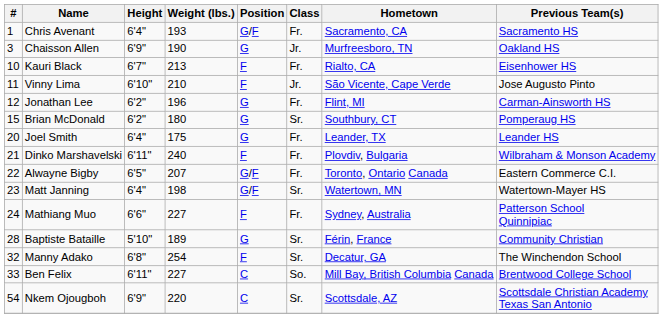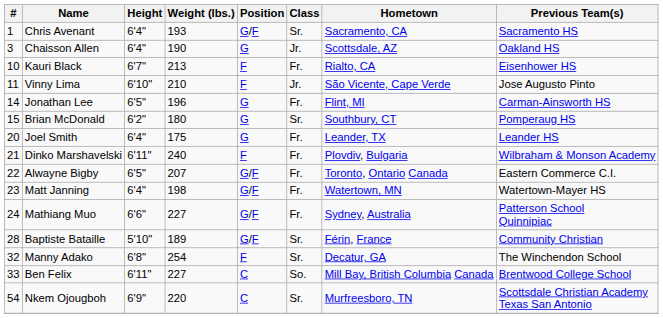 <table class="wikitable" style="font-size: 90%">
 <tr>
 <th>#</th>
 <th>Name</th>
 <th>Height</th>
 <th>Weight (lbs.)</th>
 <th>Position</th>
 <th>Class</th>
 <th>Hometown</th>
 <th>Previous Team(s)</th>
 </tr>
 <tr>
 <td>1</td>
 <td>Chris Avenant</td>
 <td>6'4"</td>
 <td>193</td>
 <td><a href='#'>G</a>/<a href='#'>F</a></td>
-<td>Fr.</td>
+<td>Sr.</td>
 <td><a href='#'>Sacramento, CA</a></td>
 <td><a href='#'>Sacramento HS</a></td>
 </tr>
 <tr>
 <td>3</td>
 <td>Chaisson Allen</td>
-<td>6'9"</td>
+<td>6'4"</td>
 <td>190</td>
 <td><a href='#'>G</a></td>
 <td>Jr.</td>
-<td><a href='#'>Murfreesboro, TN</a></td>
+<td><a href='#'>Scottsdale, AZ</a></td>
 <td><a href='#'>Oakland HS</a></td>
 </tr>
 <tr>
 <td>10</td>
 <td>Kauri Black</td>
 <td>6'7"</td>
 <td>213</td>
 <td><a href='#'>F</a></td>
 <td>Fr.</td>
 <td><a href='#'>Rialto, CA</a></td>
 <td><a href='#'>Eisenhower HS</a></td>
 </tr>
 <tr>
 <td>11</td>
 <td>Vinny Lima</td>
 <td>6'10"</td>
 <td>210</td>
 <td><a href='#'>F</a></td>
 <td>Jr.</td>
 <td><a href='#'>São Vicente, Cape Verde</a></td>
 <td>Jose Augusto Pinto</td>
 </tr>
 <tr>
-<td>12</td>
+<td>14</td>
 <td>Jonathan Lee</td>
-<td>6'2"</td>
+<td>6'5"</td>
 <td>196</td>
 <td><a href='#'>G</a></td>
 <td>Fr.</td>
 <td><a href='#'>Flint, MI</a></td>
 <td><a href='#'>Carman-Ainsworth HS</a></td>
 </tr>
 <tr>
 <td>15</td>
 <td>Brian McDonald</td>
 <td>6'2"</td>
 <td>180</td>
 <td><a href='#'>G</a></td>
 <td>Sr.</td>
 <td><a href='#'>Southbury, CT</a></td>
 <td><a href='#'>Pomperaug HS</a></td>
 </tr>
 <tr>
 <td>20</td>
 <td>Joel Smith</td>
 <td>6'4"</td>
 <td>175</td>
 <td><a href='#'>G</a></td>
 <td>Fr.</td>
 <td><a href='#'>Leander, TX</a></td>
 <td><a href='#'>Leander HS</a></td>
 </tr>
 <tr>
 <td>21</td>
 <td>Dinko Marshavelski</td>
 <td>6'11"</td>
 <td>240</td>
 <td><a href='#'>F</a></td>
 <td>Fr.</td>
 <td><a href='#'>Plovdiv</a>, <a href='#'>Bulgaria</a></td>
 <td><a href='#'>Wilbraham & Monson Academy</a></td>
 </tr>
 <tr>
 <td>22</td>
 <td>Alwayne Bigby</td>
 <td>6'5"</td>
 <td>207</td>
 <td><a href='#'>G</a>/<a href='#'>F</a></td>
 <td>Fr.</td>
 <td><a href='#'>Toronto</a>, <a href='#'>Ontario</a> <a href='#'>Canada</a></td>
 <td>Eastern Commerce C.I.</td>
 </tr>
 <tr>
 <td>23</td>
 <td>Matt Janning</td>
 <td>6'4"</td>
 <td>198</td>
 <td><a href='#'>G</a>/<a href='#'>F</a></td>
-<td>Sr.</td>
+<td>Fr.</td>
 <td><a href='#'>Watertown, MN</a></td>
 <td>Watertown-Mayer HS</td>
 </tr>
 <tr>
 <td>24</td>
 <td>Mathiang Muo</td>
 <td>6'6"</td>
 <td>227</td>
-<td><a href='#'>F</a></td>
+<td><a href='#'>G</a>/<a href='#'>F</a></td>
 <td>Fr.</td>
 <td><a href='#'>Sydney</a>, <a href='#'>Australia</a></td>
 <td><a href='#'>Patterson School</a><br><a href='#'>Quinnipiac</a></td>
 </tr>
 <tr>
 <td>28</td>
 <td>Baptiste Bataille</td>
 <td>5'10"</td>
 <td>189</td>
-<td><a href='#'>G</a></td>
+<td><a href='#'>G</a>/<a href='#'>F</a></td>
 <td>Sr.</td>
 <td><a href='#'>Férin</a>, <a href='#'>France</a></td>
 <td><a href='#'>Community Christian</a></td>
 </tr>
 <tr>
 <td>32</td>
 <td>Manny Adako</td>
 <td>6'8"</td>
 <td>254</td>
 <td><a href='#'>F</a></td>
 <td>Sr.</td>
 <td><a href='#'>Decatur, GA</a></td>
 <td>The Winchendon School</td>
 </tr>
 <tr>
 <td>33</td>
 <td>Ben Felix</td>
 <td>6'11"</td>
 <td>227</td>
 <td><a href='#'>C</a></td>
 <td>So.</td>
 <td><a href='#'>Mill Bay, British Columbia</a> <a href='#'>Canada</a></td>
 <td><a href='#'>Brentwood College School</a></td>
 </tr>
 <tr>
 <td>54</td>
 <td>Nkem Ojougboh</td>
 <td>6'9"</td>
 <td>220</td>
 <td><a href='#'>C</a></td>
 <td>Sr.</td>
-<td><a href='#'>Scottsdale, AZ</a></td>
+<td><a href='#'>Murfreesboro, TN</a></td>
 <td><a href='#'>Scottsdale Christian Academy</a><br><a href='#'>Texas San Antonio</a></td>
 </tr>
 <tr>
 </tr>
 </table>
